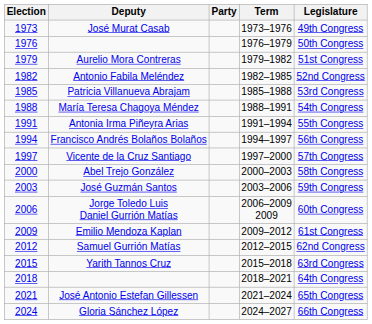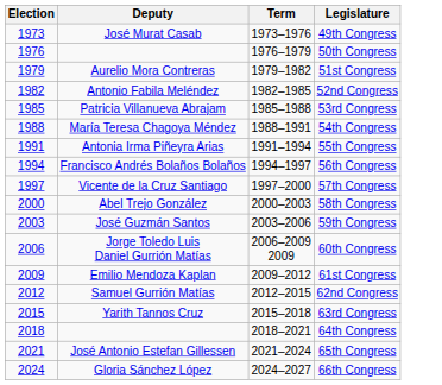 <table class="wikitable sortable" style="text-align: center">
 <tr>
 <th>Election</th>
 <th class="unsortable">Deputy</th>
-<th class="unsortable">Party</th>
 <th class="unsortable">Term</th>
 <th class="unsortable">Legislature</th>
 </tr>
 <tr>
 <td><a href='#'>1973</a></td>
 <td><a href='#'>José Murat Casab</a></td>
-<td></td>
 <td>1973–1976</td>
 <td><a href='#'>49th Congress</a></td>
 </tr>
 <tr>
 <td><a href='#'>1976</a></td>
-<td></td>
 <td></td>
 <td>1976–1979</td>
 <td><a href='#'>50th Congress</a></td>
 </tr>
 <tr>
 <td><a href='#'>1979</a></td>
 <td><a href='#'>Aurelio Mora Contreras</a></td>
-<td></td>
 <td>1979–1982</td>
 <td><a href='#'>51st Congress</a></td>
 </tr>
 <tr>
 <td><a href='#'>1982</a></td>
 <td><a href='#'>Antonio Fabila Meléndez</a></td>
-<td></td>
 <td>1982–1985</td>
 <td><a href='#'>52nd Congress</a></td>
 </tr>
 <tr>
 <td><a href='#'>1985</a></td>
 <td><a href='#'>Patricia Villanueva Abrajam</a></td>
-<td></td>
 <td>1985–1988</td>
 <td><a href='#'>53rd Congress</a></td>
 </tr>
 <tr>
 <td><a href='#'>1988</a></td>
 <td><a href='#'>María Teresa Chagoya Méndez</a></td>
-<td></td>
 <td>1988–1991</td>
 <td><a href='#'>54th Congress</a></td>
 </tr>
 <tr>
 <td><a href='#'>1991</a></td>
 <td><a href='#'>Antonia Irma Piñeyra Arias</a></td>
-<td></td>
 <td>1991–1994</td>
 <td><a href='#'>55th Congress</a></td>
 </tr>
 <tr>
 <td><a href='#'>1994</a></td>
 <td><a href='#'>Francisco Andrés Bolaños Bolaños</a></td>
-<td></td>
 <td>1994–1997</td>
 <td><a href='#'>56th Congress</a></td>
 </tr>
 <tr>
 <td><a href='#'>1997</a></td>
 <td><a href='#'>Vicente de la Cruz Santiago</a></td>
-<td></td>
 <td>1997–2000</td>
 <td><a href='#'>57th Congress</a></td>
 </tr>
 <tr>
 <td><a href='#'>2000</a></td>
 <td><a href='#'>Abel Trejo González</a></td>
-<td></td>
 <td>2000–2003</td>
 <td><a href='#'>58th Congress</a></td>
 </tr>
 <tr>
 <td><a href='#'>2003</a></td>
 <td><a href='#'>José Guzmán Santos</a></td>
-<td></td>
 <td>2003–2006</td>
 <td><a href='#'>59th Congress</a></td>
 </tr>
 <tr>
 <td><a href='#'>2006</a></td>
 <td><a href='#'>Jorge Toledo Luis</a><br><a href='#'>Daniel Gurrión Matías</a></td>
-<td></td>
 <td>2006–2009<br>2009</td>
 <td><a href='#'>60th Congress</a></td>
 </tr>
 <tr>
 <td><a href='#'>2009</a></td>
 <td><a href='#'>Emilio Mendoza Kaplan</a></td>
-<td></td>
 <td>2009–2012</td>
 <td><a href='#'>61st Congress</a></td>
 </tr>
 <tr>
 <td><a href='#'>2012</a></td>
 <td><a href='#'>Samuel Gurrión Matías</a></td>
-<td></td>
 <td>2012–2015</td>
 <td><a href='#'>62nd Congress</a></td>
 </tr>
 <tr>
 <td><a href='#'>2015</a></td>
 <td><a href='#'>Yarith Tannos Cruz</a></td>
-<td></td>
 <td>2015–2018</td>
 <td><a href='#'>63rd Congress</a></td>
 </tr>
 <tr>
 <td><a href='#'>2018</a></td>
-<td></td>
 <td></td>
 <td>2018–2021</td>
 <td><a href='#'>64th Congress</a></td>
 </tr>
 <tr>
 <td><a href='#'>2021</a></td>
 <td><a href='#'>José Antonio Estefan Gillessen</a></td>
-<td></td>
 <td>2021–2024</td>
 <td><a href='#'>65th Congress</a></td>
 </tr>
 <tr>
 <td><a href='#'>2024</a></td>
 <td><a href='#'>Gloria Sánchez López</a></td>
-<td></td>
 <td>2024–2027</td>
 <td><a href='#'>66th Congress</a></td>
 </tr>
 </table>
